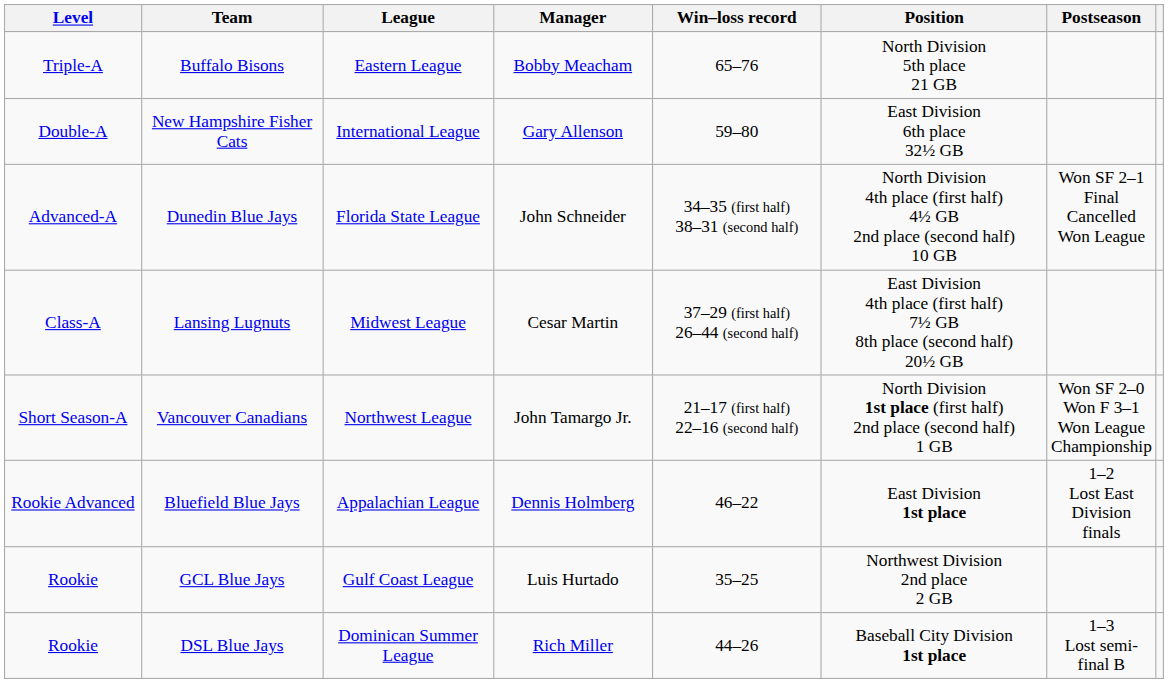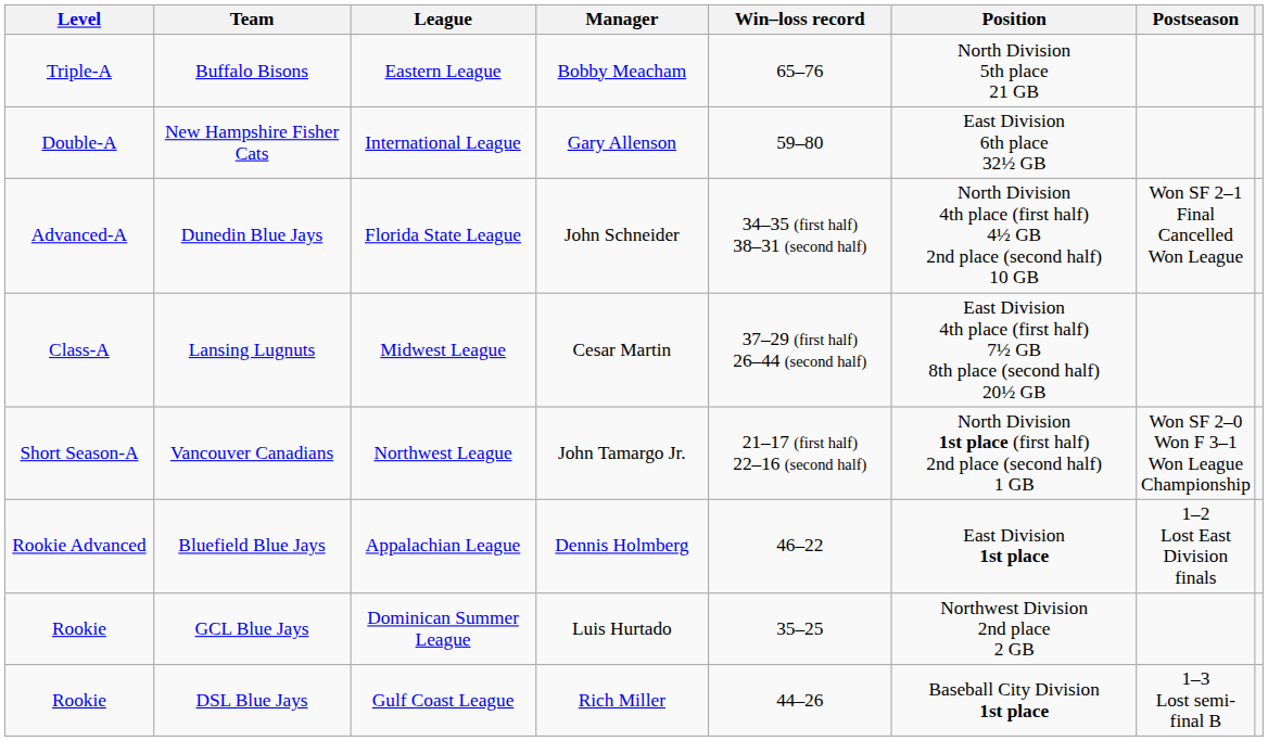 <table class="wikitable" style="width:85%; text-align:center;">
 <tr>
 <th style="width:12%;"><a href='#'>Level</a></th>
 <th style="width:16%;">Team</th>
 <th style="width:15%;">League</th>
 <th style="width:14%;">Manager</th>
 <th style="width:15%;">Win–loss record</th>
 <th style="width:20%;">Position</th>
 <th style="width:20%;">Postseason</th>
 <th style="width:5%;"></th>
 </tr>
 <tr>
 <td><a href='#'>Triple-A</a></td>
 <td><a href='#'>Buffalo Bisons</a></td>
 <td><a href='#'>Eastern League</a></td>
 <td><a href='#'>Bobby Meacham</a></td>
 <td>65–76</td>
 <td>North Division<br>5th place<br>21 GB</td>
 <td></td>
 <td></td>
 </tr>
 <tr>
 <td><a href='#'>Double-A</a></td>
 <td><a href='#'>New Hampshire Fisher Cats</a></td>
 <td><a href='#'>International League</a></td>
 <td><a href='#'>Gary Allenson</a></td>
 <td>59–80</td>
 <td>East Division<br>6th place<br>32½ GB</td>
 <td></td>
 <td></td>
 </tr>
 <tr>
 <td><a href='#'>Advanced-A</a></td>
 <td><a href='#'>Dunedin Blue Jays</a></td>
 <td><a href='#'>Florida State League</a></td>
 <td>John Schneider</td>
 <td>34–35 <small>(first half)</small><br> 38–31 <small>(second half)</small></td>
 <td>North Division<br>4th place (first half)<br>4½ GB<br>2nd place (second half)<br>10 GB</td>
 <td>Won SF 2–1<br>Final Cancelled<br>Won League<br><br></td>
 <td></td>
 </tr>
 <tr>
 <td><a href='#'>Class-A</a></td>
 <td><a href='#'>Lansing Lugnuts</a></td>
 <td><a href='#'>Midwest League</a></td>
 <td>Cesar Martin</td>
 <td>37–29 <small>(first half)</small><br> 26–44 <small>(second half)</small></td>
 <td>East Division<br>4th place (first half)<br>7½ GB<br>8th place (second half)<br>20½ GB</td>
 <td></td>
 <td></td>
 </tr>
 <tr>
 <td><a href='#'>Short Season-A</a></td>
 <td><a href='#'>Vancouver Canadians</a></td>
 <td><a href='#'>Northwest League</a></td>
 <td>John Tamargo Jr.</td>
 <td>21–17 <small>(first half)</small><br> 22–16 <small>(second half)</small></td>
 <td>North Division<br><strong>1st place</strong> (first half)<br>2nd place (second half)<br>1 GB</td>
 <td>Won SF 2–0<br>Won F 3–1<br>Won League Championship</td>
 <td></td>
 </tr>
 <tr>
 <td><a href='#'>Rookie Advanced</a></td>
 <td><a href='#'>Bluefield Blue Jays</a></td>
 <td><a href='#'>Appalachian League</a></td>
 <td><a href='#'>Dennis Holmberg</a></td>
 <td>46–22</td>
 <td>East Division<br><strong>1st place</strong><br></td>
 <td>1–2<br>Lost East Division finals</td>
 <td></td>
 </tr>
 <tr>
 <td><a href='#'>Rookie</a></td>
 <td><a href='#'>GCL Blue Jays</a></td>
-<td><a href='#'>Gulf Coast League</a></td>
+<td><a href='#'>Dominican Summer League</a></td>
 <td>Luis Hurtado</td>
 <td>35–25</td>
 <td>Northwest Division<br>2nd place<br>2 GB</td>
 <td></td>
 <td></td>
 </tr>
 <tr>
 <td><a href='#'>Rookie</a></td>
 <td><a href='#'>DSL Blue Jays</a></td>
-<td><a href='#'>Dominican Summer League</a></td>
+<td><a href='#'>Gulf Coast League</a></td>
 <td><a href='#'>Rich Miller</a></td>
 <td>44–26</td>
 <td>Baseball City Division<br><strong>1st place</strong></td>
 <td>1–3<br>Lost semi-final B</td>
 <td></td>
 </tr>
 </table>
